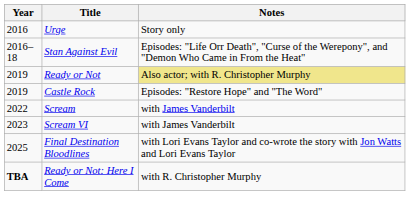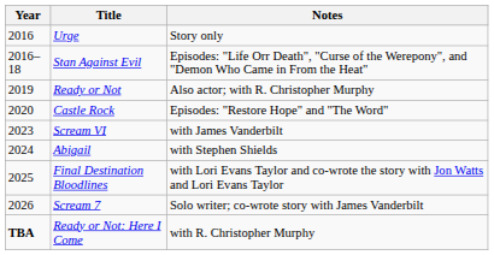 <table class="wikitable">
 <tr style="background:#ccc; text-align:center;">
 <th>Year</th>
 <th>Title</th>
 <th>Notes</th>
 </tr>
 <tr>
 <td>2016</td>
 <td><em><a href='#'>Urge</a></em></td>
 <td>Story only</td>
 </tr>
 <tr>
 <td>2016–18</td>
 <td><em><a href='#'>Stan Against Evil</a></em></td>
 <td>Episodes: "Life Orr Death", "Curse of the Werepony", and "Demon Who Came in From the Heat"</td>
 </tr>
 <tr>
 <td>2019</td>
 <td><em><a href='#'>Ready or Not</a></em></td>
-<td style="background: khaki;">Also actor; with R. Christopher Murphy</td>
+<td>Also actor; with R. Christopher Murphy</td>
 </tr>
 <tr>
-<td>2019</td>
+<td>2020</td>
 <td><em><a href='#'>Castle Rock</a></em></td>
 <td>Episodes: "Restore Hope" and "The Word"</td>
-</tr>
-<tr>
-<td>2022</td>
-<td><em><a href='#'>Scream</a></em></td>
-<td>with <a href='#'>James Vanderbilt</a></td>
 </tr>
 <tr>
 <td>2023</td>
 <td><em><a href='#'>Scream VI</a></em></td>
 <td>with James Vanderbilt</td>
 </tr>
 <tr>
+<td>2024</td>
+<td><em><a href='#'>Abigail</a></em></td>
+<td>with Stephen Shields</td>
+</tr>
+<tr>
 <td>2025</td>
 <td><em><a href='#'>Final Destination Bloodlines</a></em></td>
 <td>with Lori Evans Taylor and co-wrote the story with <a href='#'>Jon Watts</a> and Lori Evans Taylor</td>
+</tr>
+<tr>
+<td>2026</td>
+<td><em><a href='#'>Scream 7</a></em></td>
+<td>Solo writer; co-wrote story with James Vanderbilt</td>
 </tr>
 <tr>
 <td><strong>TBA</strong></td>
 <td><em><a href='#'>Ready or Not: Here I Come</a></em></td>
 <td>with R. Christopher Murphy</td>
 </tr>
 </table>
